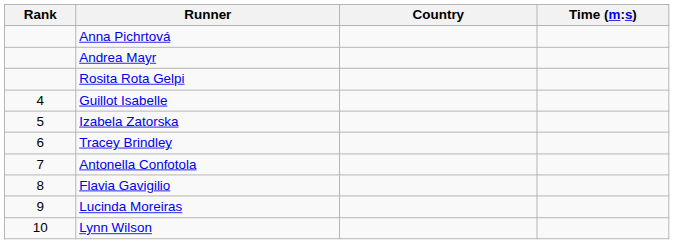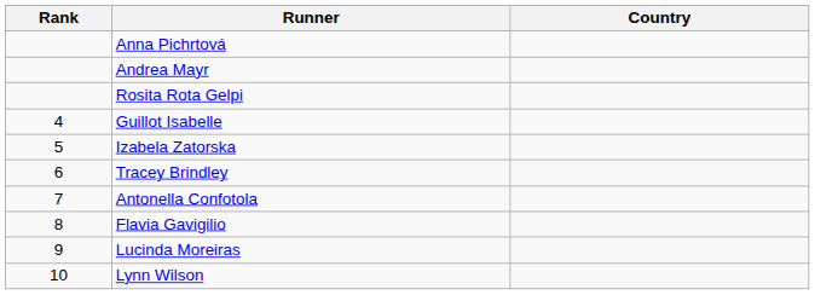 <table class="wikitable" width=50%>
 <tr>
 <th width=5%>Rank</th>
 <th width=20%>Runner</th>
 <th width=15%>Country</th>
-<th width=10%>Time (<a href='#'>m</a>:<a href='#'>s</a>)</th>
 </tr>
 <tr align="center">
 <td></td>
 <td align="left"><a href='#'>Anna Pichrtová</a></td>
 <td align="left"></td>
-<td></td>
 </tr>
 <tr align="center">
 <td></td>
 <td align="left"><a href='#'>Andrea Mayr</a></td>
 <td align="left"></td>
-<td></td>
 </tr>
 <tr align="center">
 <td></td>
 <td align="left"><a href='#'>Rosita Rota Gelpi</a></td>
 <td align="left"></td>
-<td></td>
 </tr>
 <tr align="center">
 <td>4</td>
 <td align="left"><a href='#'>Guillot Isabelle</a></td>
 <td align="left"></td>
-<td></td>
 </tr>
 <tr align="center">
 <td>5</td>
 <td align="left"><a href='#'>Izabela Zatorska</a></td>
 <td align="left"></td>
-<td></td>
 </tr>
 <tr align="center">
 <td>6</td>
 <td align="left"><a href='#'>Tracey Brindley</a></td>
 <td align="left"></td>
-<td></td>
 </tr>
 <tr align="center">
 <td>7</td>
 <td align="left"><a href='#'>Antonella Confotola</a></td>
 <td align="left"></td>
-<td></td>
 </tr>
 <tr align="center">
 <td>8</td>
 <td align="left"><a href='#'>Flavia Gavigilio</a></td>
 <td align="left"></td>
-<td></td>
 </tr>
 <tr align="center">
 <td>9</td>
 <td align="left"><a href='#'>Lucinda Moreiras</a></td>
 <td align="left"></td>
-<td></td>
 </tr>
 <tr align="center">
 <td>10</td>
 <td align="left"><a href='#'>Lynn Wilson</a></td>
 <td align="left"></td>
-<td></td>
 </tr>
 </table>
